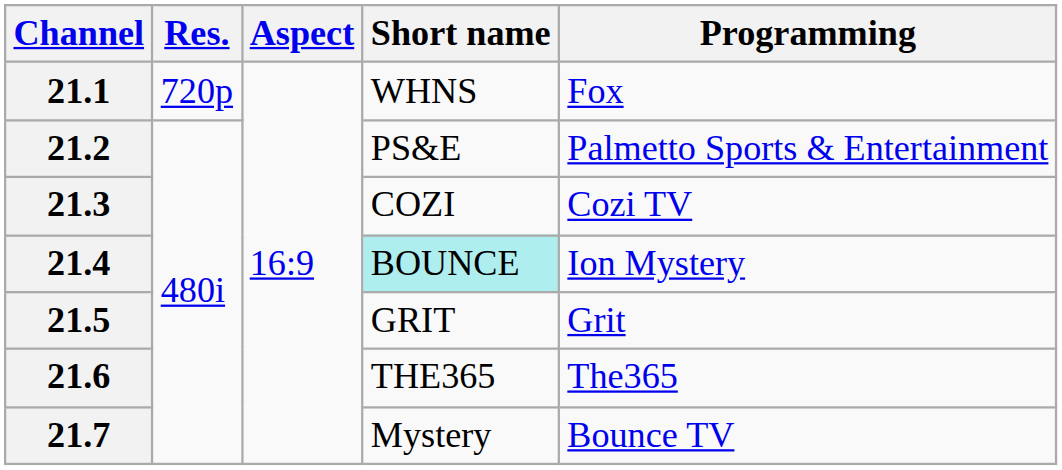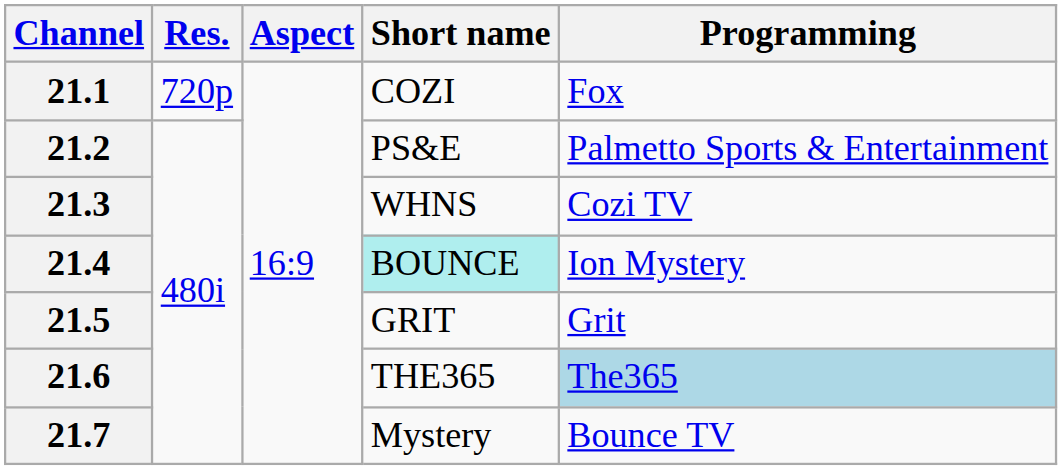 <table class="wikitable">
 <tr>
 <th scope = "col"><a href='#'>Channel</a></th>
 <th scope = "col"><a href='#'>Res.</a></th>
 <th scope = "col"><a href='#'>Aspect</a></th>
 <th scope = "col">Short name</th>
 <th scope = "col">Programming</th>
 </tr>
 <tr>
 <th scope = "row">21.1</th>
 <td><a href='#'>720p</a></td>
 <td rowspan="7"><a href='#'>16:9</a></td>
-<td>WHNS</td>
+<td>COZI</td>
 <td><a href='#'>Fox</a></td>
 </tr>
 <tr>
 <th scope = "row">21.2</th>
 <td rowspan="6"><a href='#'>480i</a></td>
 <td>PS&E</td>
 <td><a href='#'>Palmetto Sports & Entertainment</a></td>
 </tr>
 <tr>
 <th scope = "row">21.3</th>
-<td>COZI</td>
+<td>WHNS</td>
 <td><a href='#'>Cozi TV</a></td>
 </tr>
 <tr>
 <th scope = "row">21.4</th>
 <td style="background: paleturquoise;">BOUNCE</td>
 <td><a href='#'>Ion Mystery</a></td>
 </tr>
 <tr>
 <th scope = "row">21.5</th>
 <td>GRIT</td>
 <td><a href='#'>Grit</a></td>
 </tr>
 <tr>
 <th scope = "row">21.6</th>
 <td>THE365</td>
-<td><a href='#'>The365</a></td>
+<td style="background: lightblue;"><a href='#'>The365</a></td>
 </tr>
 <tr>
 <th scope = "row">21.7</th>
 <td>Mystery</td>
 <td><a href='#'>Bounce TV</a></td>
 </tr>
 </table>
